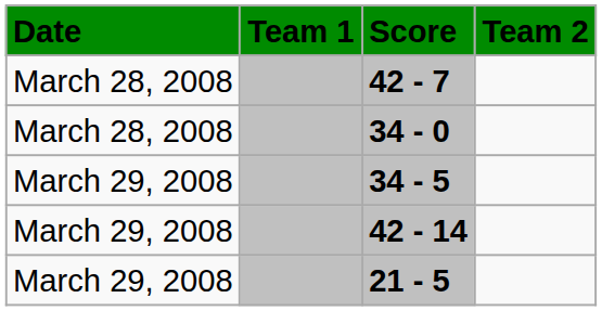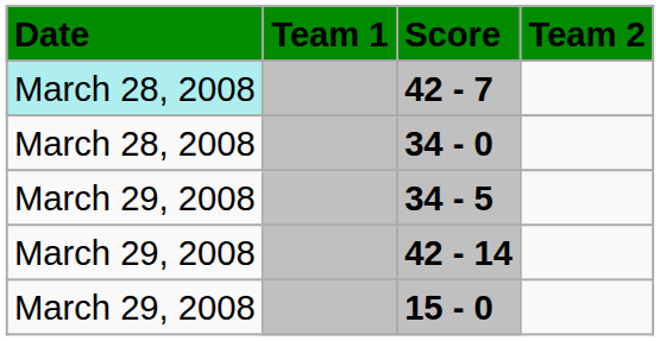 <table class="wikitable" style="margin:0.5em auto; font-size:95%">
 <tr bgcolor="#008B00">
 <td><strong>Date</strong></td>
 <td><strong>Team 1</strong></td>
 <td><strong>Score</strong></td>
 <td><strong>Team 2</strong></td>
 </tr>
 <tr>
-<td>March 28, 2008</td>
+<td style="background: paleturquoise;">March 28, 2008</td>
 <td bgcolor="silver"><strong></strong></td>
 <td bgcolor="silver"><strong>42 - 7</strong></td>
 <td></td>
 </tr>
 <tr>
 <td>March 28, 2008</td>
 <td bgcolor="silver"><strong></strong></td>
 <td bgcolor="silver"><strong>34 - 0</strong></td>
 <td></td>
 </tr>
 <tr>
 <td>March 29, 2008</td>
 <td bgcolor="silver"><strong></strong></td>
 <td bgcolor="silver"><strong>34 - 5</strong></td>
 <td></td>
 </tr>
 <tr>
 <td>March 29, 2008</td>
 <td bgcolor="silver"><strong></strong></td>
 <td bgcolor="silver"><strong>42 - 14</strong></td>
 <td></td>
 </tr>
 <tr>
 <td>March 29, 2008</td>
 <td bgcolor="silver"><strong></strong></td>
-<td bgcolor="silver"><strong>21 - 5</strong></td>
+<td bgcolor="silver"><strong>15 - 0</strong></td>
 <td></td>
 </tr>
 </table>
